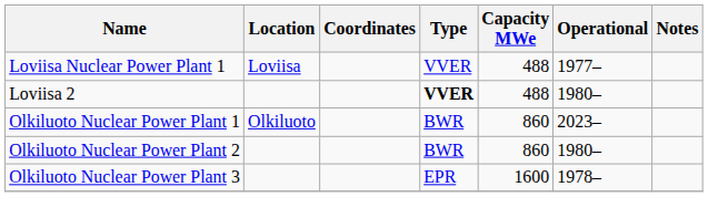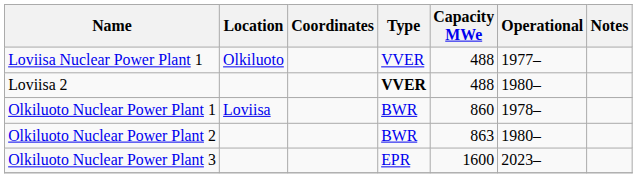 <table class="wikitable sortable">
 <tr>
 <th>Name</th>
 <th>Location</th>
 <th>Coordinates</th>
 <th>Type</th>
 <th>Capacity<br><a href='#'>MWe</a></th>
 <th>Operational</th>
 <th>Notes</th>
 </tr>
 <tr>
 <td><a href='#'>Loviisa Nuclear Power Plant</a> 1</td>
-<td><a href='#'>Loviisa</a></td>
+<td><a href='#'>Olkiluoto</a></td>
 <td></td>
 <td><a href='#'>VVER</a></td>
 <td align="right">488</td>
 <td>1977–</td>
 <td></td>
 </tr>
 <tr>
 <td>Loviisa 2</td>
 <td></td>
 <td></td>
 <td><strong>VVER</strong></td>
 <td align="right">488</td>
 <td>1980–</td>
 <td></td>
 </tr>
 <tr>
 <td><a href='#'>Olkiluoto Nuclear Power Plant</a> 1</td>
-<td><a href='#'>Olkiluoto</a></td>
+<td><a href='#'>Loviisa</a></td>
 <td></td>
 <td><a href='#'>BWR</a></td>
 <td align="right">860</td>
-<td>2023–</td>
+<td>1978–</td>
 <td></td>
 </tr>
 <tr>
 <td><a href='#'>Olkiluoto Nuclear Power Plant</a> 2</td>
 <td></td>
 <td></td>
 <td><a href='#'>BWR</a></td>
-<td align="right">860</td>
+<td align="right">863</td>
 <td>1980–</td>
 <td></td>
 </tr>
 <tr>
 <td><a href='#'>Olkiluoto Nuclear Power Plant</a> 3</td>
 <td></td>
 <td></td>
 <td><a href='#'>EPR</a></td>
 <td align="right">1600</td>
-<td>1978–</td>
+<td>2023–</td>
 <td></td>
 </tr>
 <tr>
 </tr>
 </table>
